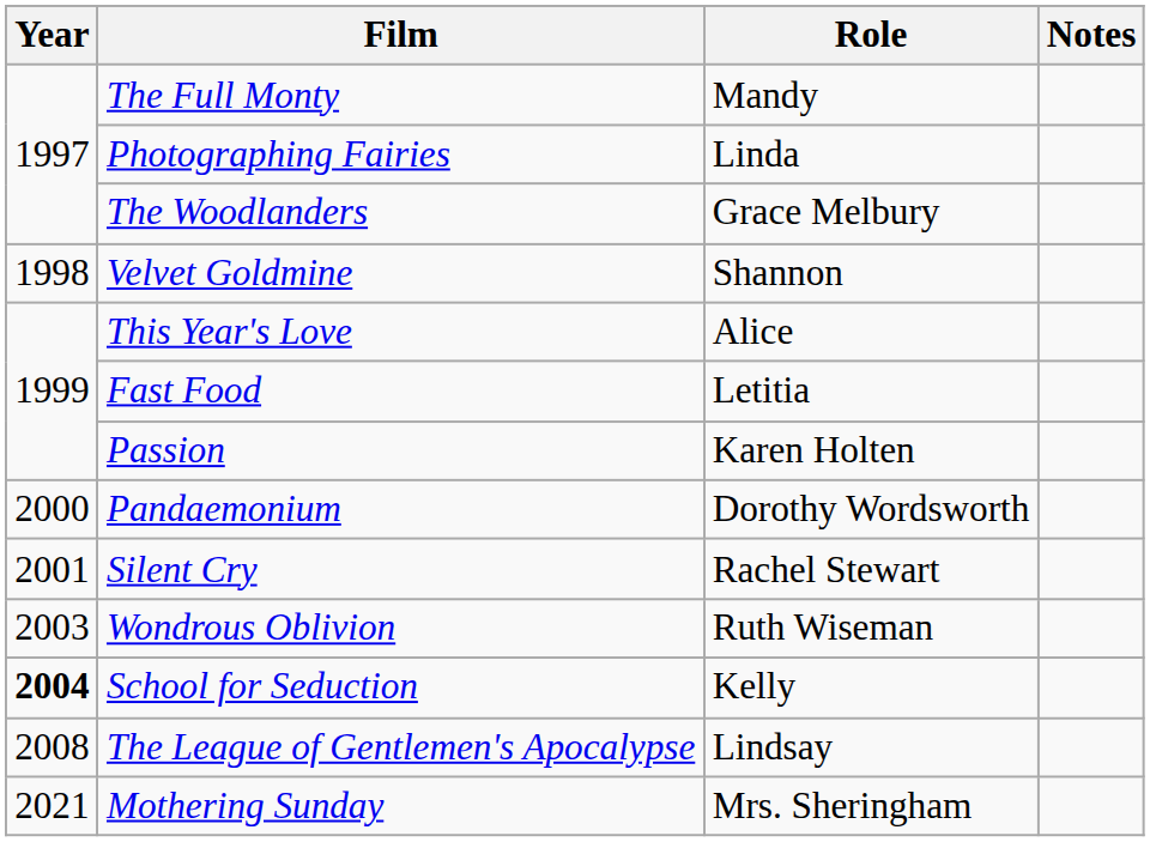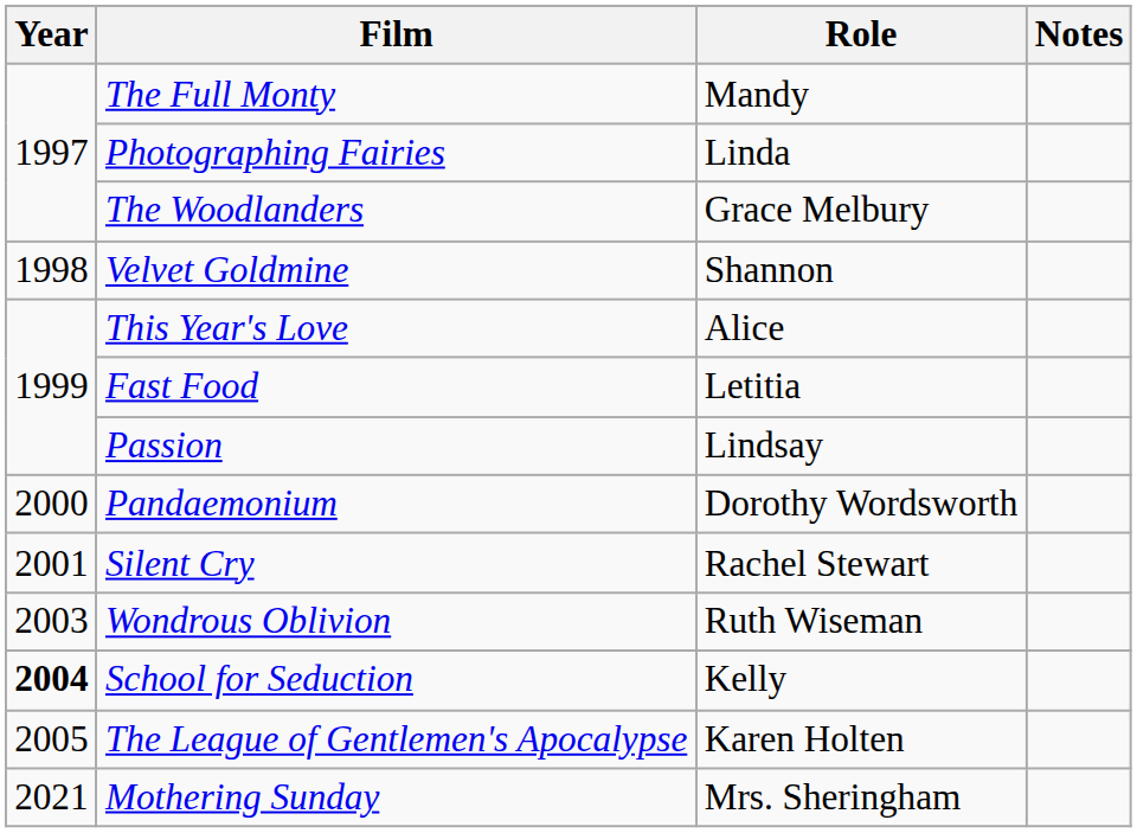 <table class="wikitable">
 <tr>
 <th>Year</th>
 <th>Film</th>
 <th>Role</th>
 <th>Notes</th>
 </tr>
 <tr>
 <td rowspan="3" style="text-align:center;">1997</td>
 <td><em><a href='#'>The Full Monty</a></em></td>
 <td>Mandy</td>
 <td></td>
 </tr>
 <tr>
 <td><em><a href='#'>Photographing Fairies</a></em></td>
 <td>Linda</td>
 <td></td>
 </tr>
 <tr>
 <td><em><a href='#'>The Woodlanders</a></em></td>
 <td>Grace Melbury</td>
 <td></td>
 </tr>
 <tr>
 <td style="text-align:center;">1998</td>
 <td><em><a href='#'>Velvet Goldmine</a></em></td>
 <td>Shannon</td>
 <td></td>
 </tr>
 <tr>
 <td rowspan="3" style="text-align:center;">1999</td>
 <td><em><a href='#'>This Year's Love</a></em></td>
 <td>Alice</td>
 <td></td>
 </tr>
 <tr>
 <td><em><a href='#'>Fast Food</a></em></td>
 <td>Letitia</td>
 <td></td>
 </tr>
 <tr>
 <td><em><a href='#'>Passion</a></em></td>
-<td>Karen Holten</td>
+<td>Lindsay</td>
 <td></td>
 </tr>
 <tr>
 <td style="text-align:center;">2000</td>
 <td><em><a href='#'>Pandaemonium</a></em></td>
 <td>Dorothy Wordsworth</td>
 <td></td>
 </tr>
 <tr>
 <td style="text-align:center;">2001</td>
 <td><em><a href='#'>Silent Cry</a></em></td>
 <td>Rachel Stewart</td>
 <td></td>
 </tr>
 <tr>
 <td style="text-align:center;">2003</td>
 <td><em><a href='#'>Wondrous Oblivion</a></em></td>
 <td>Ruth Wiseman</td>
 <td></td>
 </tr>
 <tr>
 <td style="text-align:center;"><strong>2004</strong></td>
 <td><em><a href='#'>School for Seduction</a></em></td>
 <td>Kelly</td>
 <td></td>
 </tr>
 <tr>
-<td style="text-align:center;">2008</td>
+<td style="text-align:center;">2005</td>
 <td><em><a href='#'>The League of Gentlemen's Apocalypse</a></em></td>
-<td>Lindsay</td>
+<td>Karen Holten</td>
 <td></td>
 </tr>
 <tr>
 <td>2021</td>
 <td><em><a href='#'>Mothering Sunday</a></em></td>
 <td>Mrs. Sheringham</td>
 <td></td>
 </tr>
 </table>
